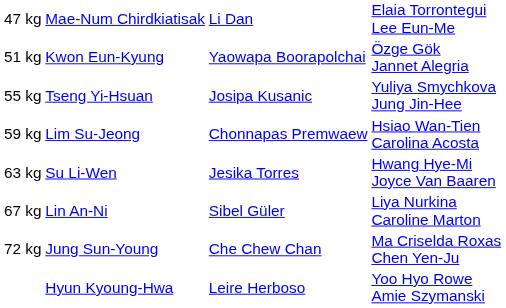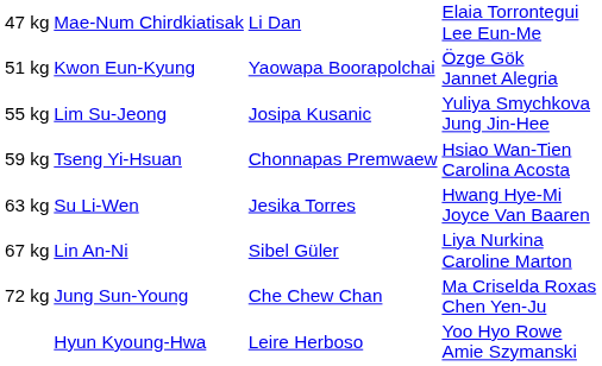 <table>
 <tr>
 <td>47 kg</td>
 <td> <a href='#'>Mae-Num Chirdkiatisak</a></td>
 <td> <a href='#'>Li Dan</a></td>
 <td> <a href='#'>Elaia Torrontegui</a> <br>  <a href='#'>Lee Eun-Me</a></td>
 </tr>
 <tr>
 <td>51 kg</td>
 <td> <a href='#'>Kwon Eun-Kyung</a></td>
 <td> <a href='#'>Yaowapa Boorapolchai</a></td>
 <td> <a href='#'>Özge Gök</a> <br>  <a href='#'>Jannet Alegria</a></td>
 </tr>
 <tr>
 <td>55 kg</td>
-<td> <a href='#'>Tseng Yi-Hsuan</a></td>
+<td> <a href='#'>Lim Su-Jeong</a></td>
 <td> <a href='#'>Josipa Kusanic</a></td>
 <td> <a href='#'>Yuliya Smychkova</a> <br>  <a href='#'>Jung Jin-Hee</a></td>
 </tr>
 <tr>
 <td>59 kg</td>
-<td> <a href='#'>Lim Su-Jeong</a></td>
+<td> <a href='#'>Tseng Yi-Hsuan</a></td>
 <td> <a href='#'>Chonnapas Premwaew</a></td>
 <td> <a href='#'>Hsiao Wan-Tien</a> <br>  <a href='#'>Carolina Acosta</a></td>
 </tr>
 <tr>
 <td>63 kg</td>
 <td> <a href='#'>Su Li-Wen</a></td>
 <td> <a href='#'>Jesika Torres</a></td>
 <td> <a href='#'>Hwang Hye-Mi</a> <br>  <a href='#'>Joyce Van Baaren</a></td>
 </tr>
 <tr>
 <td>67 kg</td>
 <td> <a href='#'>Lin An-Ni</a></td>
 <td> <a href='#'>Sibel Güler</a></td>
 <td> <a href='#'>Liya Nurkina</a> <br>  <a href='#'>Caroline Marton</a></td>
 </tr>
 <tr>
 <td>72 kg</td>
 <td> <a href='#'>Jung Sun-Young</a></td>
 <td> <a href='#'>Che Chew Chan</a></td>
 <td> <a href='#'>Ma Criselda Roxas</a> <br>  <a href='#'>Chen Yen-Ju</a></td>
 </tr>
 <tr>
 <td></td>
 <td> <a href='#'>Hyun Kyoung-Hwa</a></td>
 <td> <a href='#'>Leire Herboso</a></td>
 <td> <a href='#'>Yoo Hyo Rowe</a> <br>  <a href='#'>Amie Szymanski</a></td>
 </tr>
 </table>
